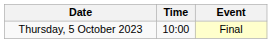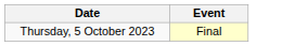 <table class = "wikitable" style="text-align:center;">
 <tr>
 <th width=220>Date</th>
-<th width=50>Time</th>
 <th width=100>Event</th>
 </tr>
 <tr>
 <td>Thursday, 5 October 2023</td>
-<td>10:00</td>
 <td bgcolor=ffffcc>Final</td>
 </tr>
 </table>
